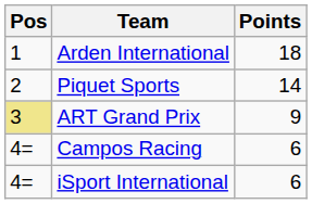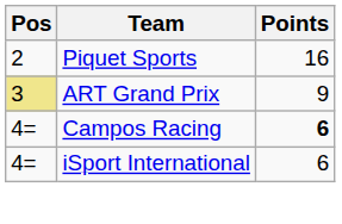 <table class="wikitable" style="font-size: 85%;">
 <tr>
 <th>Pos</th>
 <th>Team</th>
 <th>Points</th>
 </tr>
 <tr>
-<td>1</td>
-<td> <a href='#'>Arden International</a></td>
-<td align="right">18</td>
-</tr>
-<tr>
 <td>2</td>
 <td> <a href='#'>Piquet Sports</a></td>
-<td align="right">14</td>
+<td align="right">16</td>
 </tr>
 <tr>
 <td style="background: khaki;">3</td>
 <td> <a href='#'>ART Grand Prix</a></td>
 <td align="right">9</td>
 </tr>
 <tr>
 <td>4=</td>
 <td> <a href='#'>Campos Racing</a></td>
-<td align="right">6</td>
+<td align="right"><strong>6</strong></td>
 </tr>
 <tr>
 <td>4=</td>
 <td> <a href='#'>iSport International</a></td>
 <td align="right">6</td>
 </tr>
 </table>
